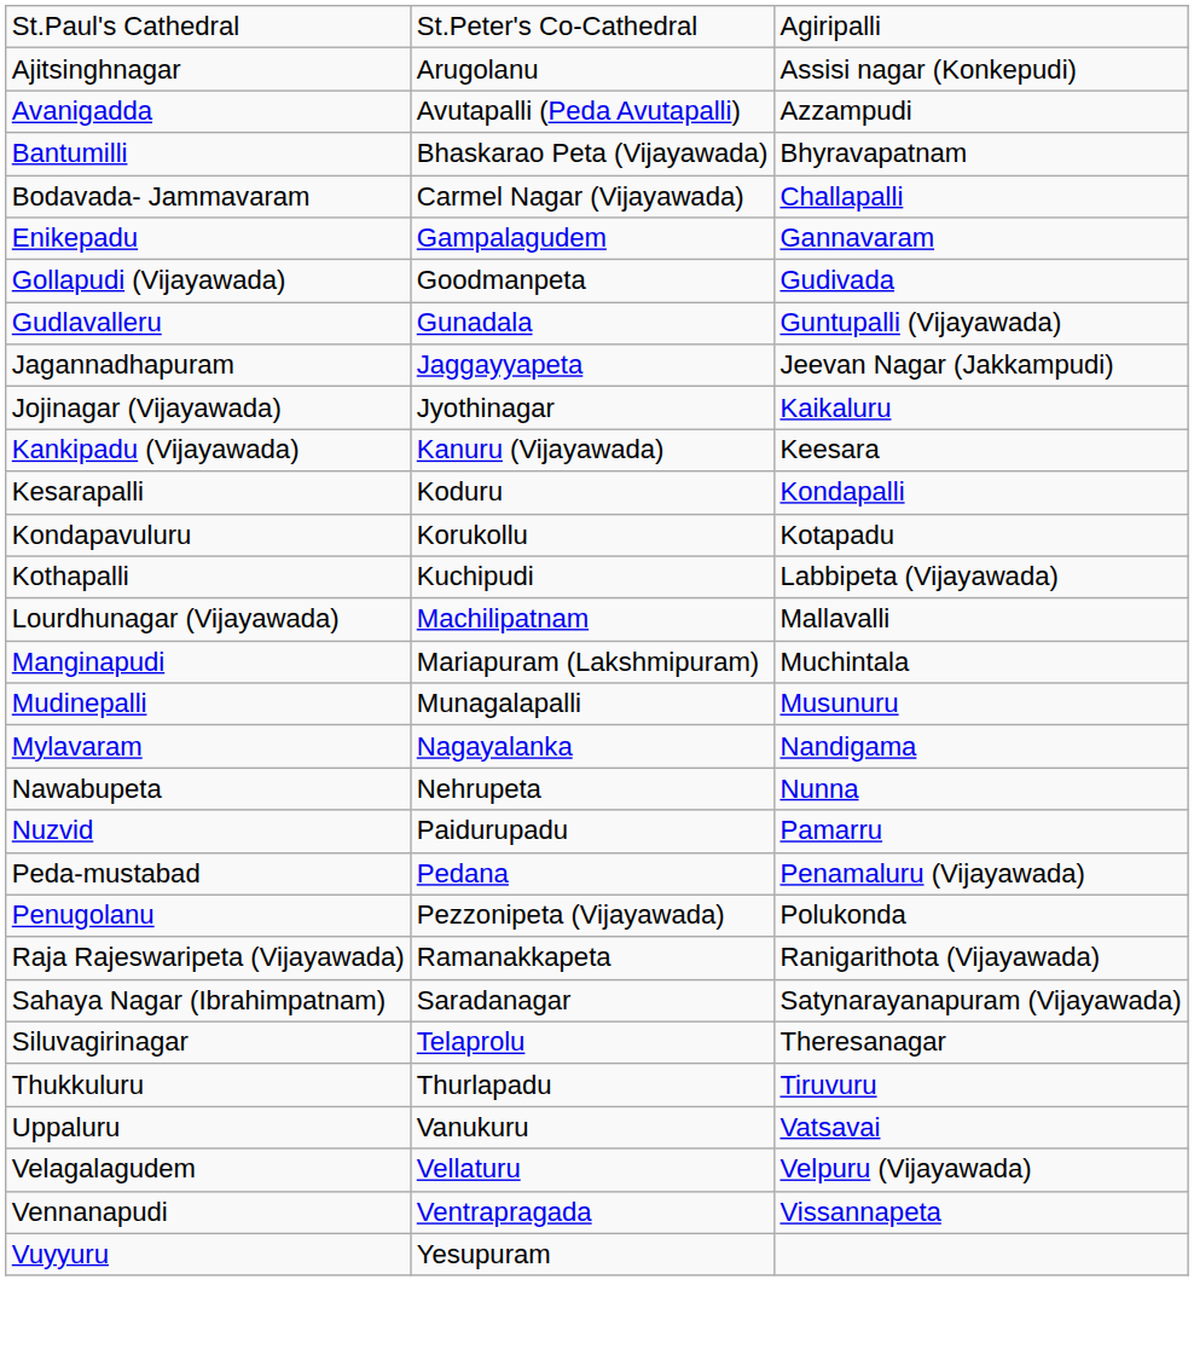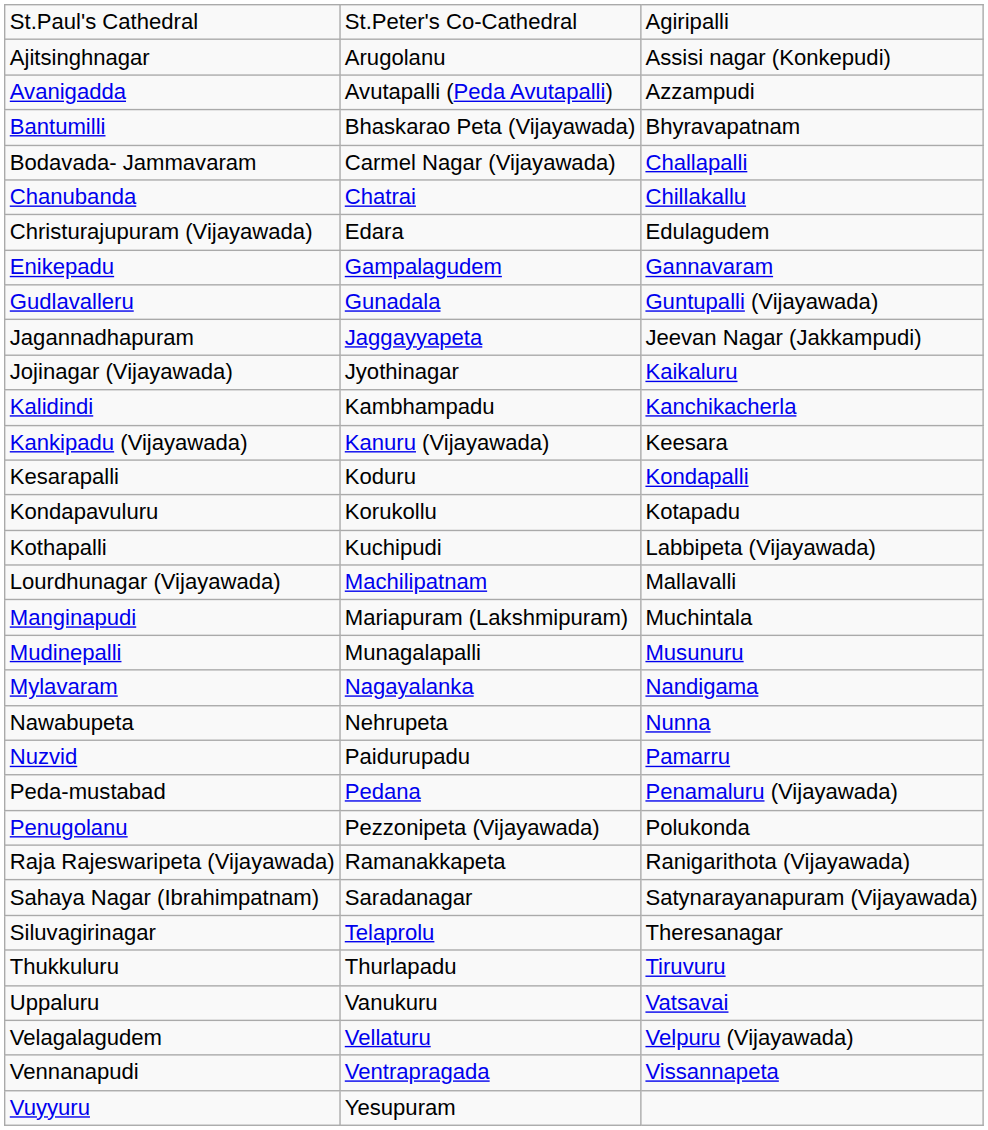 <table class="wikitable">
 <tr>
 <td>St.Paul's Cathedral</td>
 <td>St.Peter's Co-Cathedral</td>
 <td>Agiripalli</td>
 </tr>
 <tr>
 <td>Ajitsinghnagar</td>
 <td>Arugolanu</td>
 <td>Assisi nagar (Konkepudi)</td>
 </tr>
 <tr>
 <td><a href='#'>Avanigadda</a></td>
 <td>Avutapalli (<a href='#'>Peda Avutapalli</a>)</td>
 <td>Azzampudi</td>
 </tr>
 <tr>
 <td><a href='#'>Bantumilli</a></td>
 <td>Bhaskarao Peta (Vijayawada)</td>
 <td>Bhyravapatnam</td>
 </tr>
 <tr>
 <td>Bodavada- Jammavaram</td>
 <td>Carmel Nagar (Vijayawada)</td>
 <td><a href='#'>Challapalli</a></td>
 </tr>
 <tr>
+<td><a href='#'>Chanubanda</a></td>
+<td><a href='#'>Chatrai</a></td>
+<td><a href='#'>Chillakallu</a></td>
+</tr>
+<tr>
+<td>Christurajupuram (Vijayawada)</td>
+<td>Edara</td>
+<td>Edulagudem</td>
+</tr>
+<tr>
 <td><a href='#'>Enikepadu</a></td>
 <td><a href='#'>Gampalagudem</a></td>
 <td><a href='#'>Gannavaram</a></td>
-</tr>
-<tr>
-<td><a href='#'>Gollapudi</a> (Vijayawada)</td>
-<td>Goodmanpeta</td>
-<td><a href='#'>Gudivada</a></td>
 </tr>
 <tr>
 <td><a href='#'>Gudlavalleru</a></td>
 <td><a href='#'>Gunadala</a></td>
 <td><a href='#'>Guntupalli</a> (Vijayawada)</td>
 </tr>
 <tr>
 <td>Jagannadhapuram</td>
 <td><a href='#'>Jaggayyapeta</a></td>
 <td>Jeevan Nagar (Jakkampudi)</td>
 </tr>
 <tr>
 <td>Jojinagar (Vijayawada)</td>
 <td>Jyothinagar</td>
 <td><a href='#'>Kaikaluru</a></td>
+</tr>
+<tr>
+<td><a href='#'>Kalidindi</a></td>
+<td>Kambhampadu</td>
+<td><a href='#'>Kanchikacherla</a></td>
 </tr>
 <tr>
 <td><a href='#'>Kankipadu</a> (Vijayawada)</td>
 <td><a href='#'>Kanuru</a> (Vijayawada)</td>
 <td>Keesara</td>
 </tr>
 <tr>
 <td>Kesarapalli</td>
 <td>Koduru</td>
 <td><a href='#'>Kondapalli</a></td>
 </tr>
 <tr>
 <td>Kondapavuluru</td>
 <td>Korukollu</td>
 <td>Kotapadu</td>
 </tr>
 <tr>
 <td>Kothapalli</td>
 <td>Kuchipudi</td>
 <td>Labbipeta (Vijayawada)</td>
 </tr>
 <tr>
 <td>Lourdhunagar (Vijayawada)</td>
 <td><a href='#'>Machilipatnam</a></td>
 <td>Mallavalli</td>
 </tr>
 <tr>
 <td><a href='#'>Manginapudi</a></td>
 <td>Mariapuram (Lakshmipuram)</td>
 <td>Muchintala</td>
 </tr>
 <tr>
 <td><a href='#'>Mudinepalli</a></td>
 <td>Munagalapalli</td>
 <td><a href='#'>Musunuru</a></td>
 </tr>
 <tr>
 <td><a href='#'>Mylavaram</a></td>
 <td><a href='#'>Nagayalanka</a></td>
 <td><a href='#'>Nandigama</a></td>
 </tr>
 <tr>
 <td>Nawabupeta</td>
 <td>Nehrupeta</td>
 <td><a href='#'>Nunna</a></td>
 </tr>
 <tr>
 <td><a href='#'>Nuzvid</a></td>
 <td>Paidurupadu</td>
 <td><a href='#'>Pamarru</a></td>
 </tr>
 <tr>
 <td>Peda-mustabad</td>
 <td><a href='#'>Pedana</a></td>
 <td><a href='#'>Penamaluru</a> (Vijayawada)</td>
 </tr>
 <tr>
 <td><a href='#'>Penugolanu</a></td>
 <td>Pezzonipeta (Vijayawada)</td>
 <td>Polukonda</td>
 </tr>
 <tr>
 <td>Raja Rajeswaripeta (Vijayawada)</td>
 <td>Ramanakkapeta</td>
 <td>Ranigarithota (Vijayawada)</td>
 </tr>
 <tr>
 <td>Sahaya Nagar (Ibrahimpatnam)</td>
 <td>Saradanagar</td>
 <td>Satynarayanapuram (Vijayawada)</td>
 </tr>
 <tr>
 <td>Siluvagirinagar</td>
 <td><a href='#'>Telaprolu</a></td>
 <td>Theresanagar</td>
 </tr>
 <tr>
 <td>Thukkuluru</td>
 <td>Thurlapadu</td>
 <td><a href='#'>Tiruvuru</a></td>
 </tr>
 <tr>
 <td>Uppaluru</td>
 <td>Vanukuru</td>
 <td><a href='#'>Vatsavai</a></td>
 </tr>
 <tr>
 <td>Velagalagudem</td>
 <td><a href='#'>Vellaturu</a></td>
 <td><a href='#'>Velpuru</a> (Vijayawada)</td>
 </tr>
 <tr>
 <td>Vennanapudi</td>
 <td><a href='#'>Ventrapragada</a></td>
 <td><a href='#'>Vissannapeta</a></td>
 </tr>
 <tr>
 <td><a href='#'>Vuyyuru</a></td>
 <td>Yesupuram</td>
 <td></td>
 </tr>
 </table>
